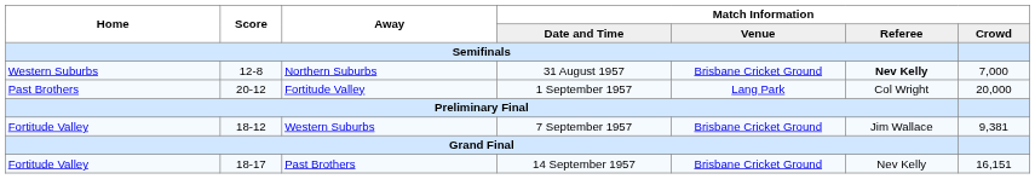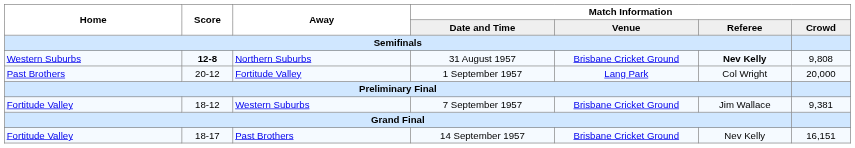 <table border="1" cellpadding="3" cellspacing="0" width="100%" style="border-collapse:collapse; font-size:90%; text-align:center;">
 <tr>
 <th rowspan="2" width="21%">Home</th>
 <th rowspan="2" width="6%">Score</th>
 <th rowspan="2" width="21%">Away</th>
 <th colspan="5">Match Information</th>
 </tr>
 <tr bgcolor="#EFEFEF">
 <th width="17%">Date and Time</th>
 <th width="17%">Venue</th>
 <th width="11%">Referee</th>
 <th>Crowd</th>
 </tr>
 <tr bgcolor="#D0E7FF">
 <td colspan="6"><strong>Semifinals</strong></td>
 <td></td>
 </tr>
 <tr bgcolor="#F5FAFF">
 <td align="left"> <a href='#'>Western Suburbs</a></td>
-<td>12-8</td>
+<td><strong>12-8</strong></td>
 <td align="left"> <a href='#'>Northern Suburbs</a></td>
 <td>31 August 1957</td>
 <td><a href='#'>Brisbane Cricket Ground</a></td>
 <td><strong>Nev Kelly</strong></td>
-<td>7,000</td>
+<td>9,808</td>
 </tr>
 <tr bgcolor="#F5FAFF">
 <td align="left"> <a href='#'>Past Brothers</a></td>
 <td>20-12</td>
 <td align="left"> <a href='#'>Fortitude Valley</a></td>
 <td>1 September 1957</td>
 <td><a href='#'>Lang Park</a></td>
 <td>Col Wright</td>
 <td>20,000</td>
 </tr>
 <tr bgcolor="#D0E7FF">
 <td colspan="6"><strong>Preliminary Final</strong></td>
 <td></td>
 </tr>
 <tr bgcolor="#F5FAFF">
 <td align="left"> <a href='#'>Fortitude Valley</a></td>
 <td>18-12</td>
 <td align="left"> <a href='#'>Western Suburbs</a></td>
 <td>7 September 1957</td>
 <td><a href='#'>Brisbane Cricket Ground</a></td>
 <td>Jim Wallace</td>
 <td>9,381</td>
 </tr>
 <tr bgcolor="#D0E7FF">
 <td colspan="6"><strong>Grand Final</strong></td>
 <td></td>
 </tr>
 <tr bgcolor="#F5FAFF">
 <td align="left"> <a href='#'>Fortitude Valley</a></td>
 <td>18-17</td>
 <td align="left"> <a href='#'>Past Brothers</a></td>
 <td>14 September 1957</td>
 <td><a href='#'>Brisbane Cricket Ground</a></td>
 <td>Nev Kelly</td>
 <td>16,151</td>
 </tr>
 </table>
